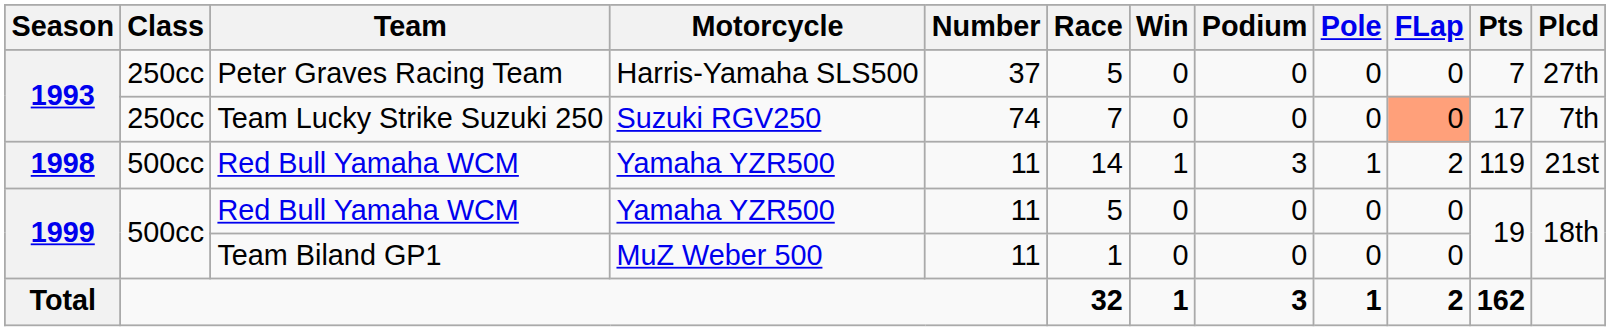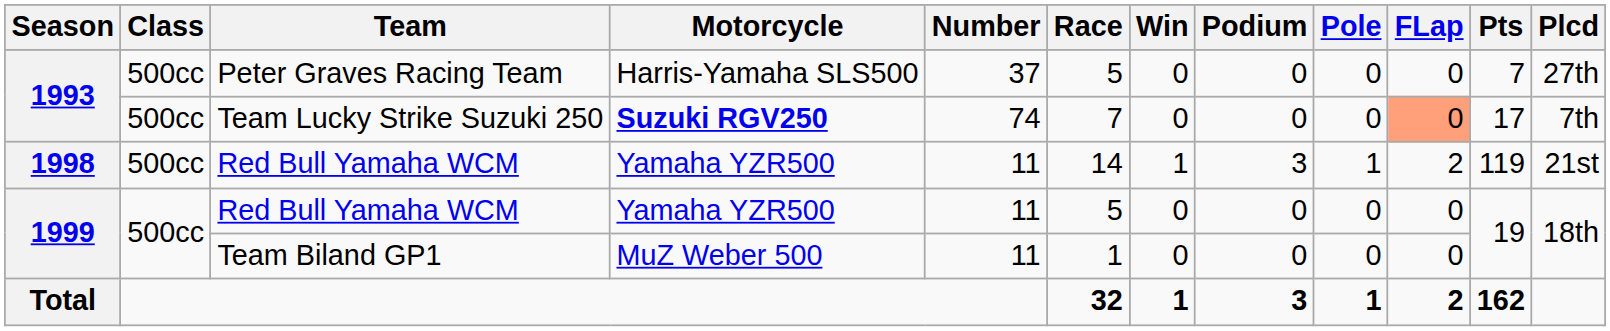 <table class="wikitable">
 <tr>
 <th>Season</th>
 <th>Class</th>
 <th>Team</th>
 <th>Motorcycle</th>
 <th>Number</th>
 <th>Race</th>
 <th>Win</th>
 <th>Podium</th>
 <th><a href='#'>Pole</a></th>
 <th><a href='#'>FLap</a></th>
 <th>Pts</th>
 <th>Plcd</th>
 </tr>
 <tr align="right">
 <th rowspan="2"><a href='#'>1993</a></th>
-<td>250cc</td>
+<td>500cc</td>
 <td align="left">Peter Graves Racing Team</td>
 <td align="left">Harris-Yamaha SLS500</td>
 <td>37</td>
 <td>5</td>
 <td>0</td>
 <td>0</td>
 <td>0</td>
 <td>0</td>
 <td>7</td>
 <td>27th</td>
 </tr>
 <tr align="right">
-<td>250cc</td>
+<td>500cc</td>
 <td align="left">Team Lucky Strike Suzuki 250</td>
-<td align="left"><a href='#'>Suzuki RGV250</a></td>
+<td align="left"><strong><a href='#'>Suzuki RGV250</a></strong></td>
 <td>74</td>
 <td>7</td>
 <td>0</td>
 <td>0</td>
 <td>0</td>
 <td style="background: lightsalmon;">0</td>
 <td>17</td>
 <td>7th</td>
 </tr>
 <tr align="right">
 <th><a href='#'>1998</a></th>
 <td>500cc</td>
 <td align="left"><a href='#'>Red Bull Yamaha WCM</a></td>
 <td align="left"><a href='#'>Yamaha YZR500</a></td>
 <td>11</td>
 <td>14</td>
 <td>1</td>
 <td>3</td>
 <td>1</td>
 <td>2</td>
 <td>119</td>
 <td>21st</td>
 </tr>
 <tr align="right">
 <th rowspan="2"><a href='#'>1999</a></th>
 <td rowspan="2">500cc</td>
 <td align="left"><a href='#'>Red Bull Yamaha WCM</a></td>
 <td align="left"><a href='#'>Yamaha YZR500</a></td>
 <td>11</td>
 <td>5</td>
 <td>0</td>
 <td>0</td>
 <td>0</td>
 <td>0</td>
 <td rowspan="2">19</td>
 <td rowspan="2">18th</td>
 </tr>
 <tr align="right">
 <td align="left">Team Biland GP1</td>
 <td align="left"><a href='#'>MuZ Weber 500</a></td>
 <td>11</td>
 <td>1</td>
 <td>0</td>
 <td>0</td>
 <td>0</td>
 <td>0</td>
 </tr>
 <tr align="right">
 <th>Total</th>
 <td colspan="4"></td>
 <td><strong>32</strong></td>
 <td><strong>1</strong></td>
 <td><strong>3</strong></td>
 <td><strong>1</strong></td>
 <td><strong>2</strong></td>
 <td><strong>162</strong></td>
 <td></td>
 </tr>
 </table>
